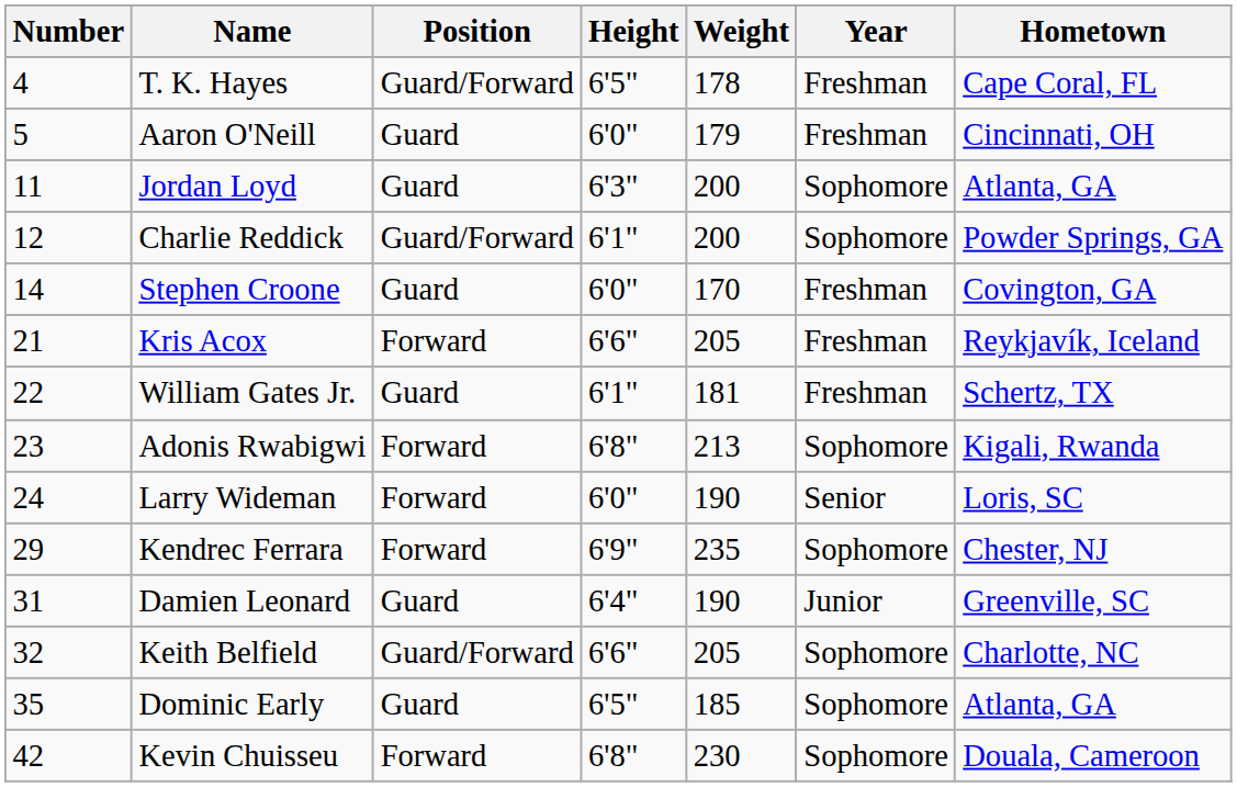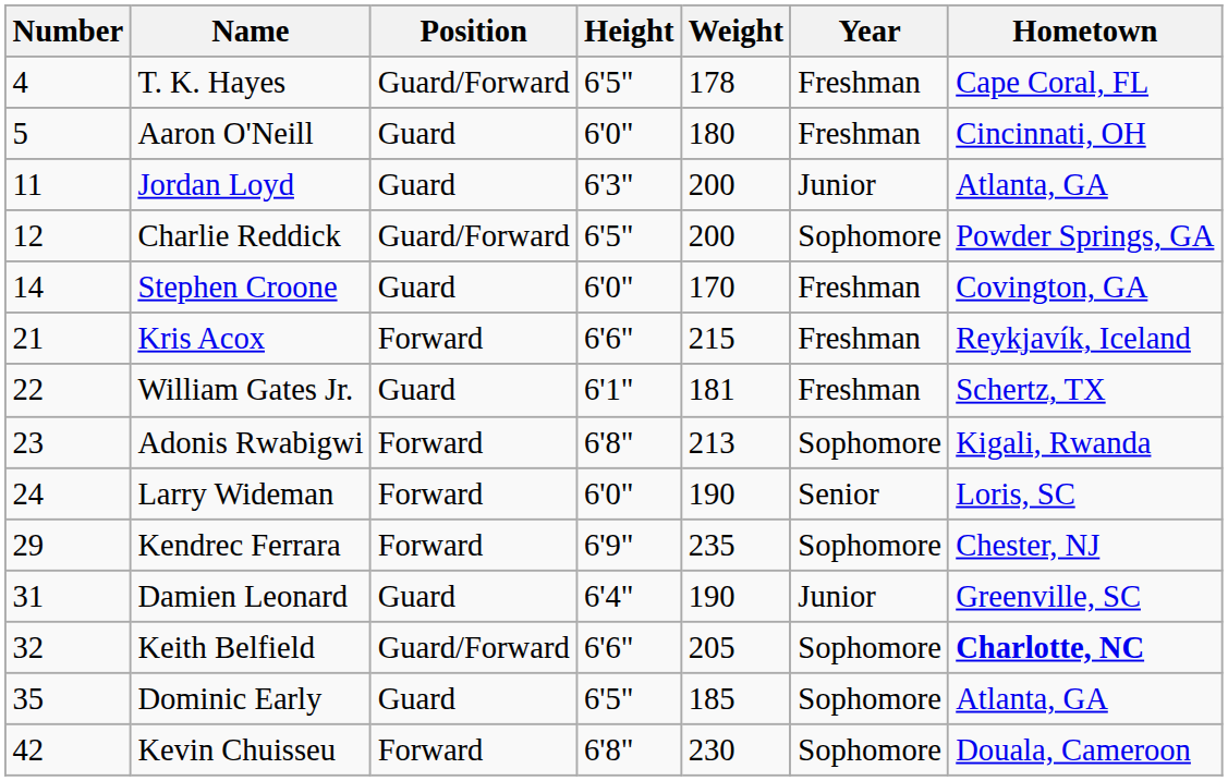 <table class="wikitable sortable" style="font-size: 95%;">
 <tr>
 <th>Number</th>
 <th>Name</th>
 <th>Position</th>
 <th>Height</th>
 <th>Weight</th>
 <th>Year</th>
 <th>Hometown</th>
 </tr>
 <tr>
 <td>4</td>
 <td>T. K. Hayes</td>
 <td>Guard/Forward</td>
 <td>6'5"</td>
 <td>178</td>
 <td>Freshman</td>
 <td><a href='#'>Cape Coral, FL</a></td>
 </tr>
 <tr>
 <td>5</td>
 <td>Aaron O'Neill</td>
 <td>Guard</td>
 <td>6'0"</td>
-<td>179</td>
+<td>180</td>
 <td>Freshman</td>
 <td><a href='#'>Cincinnati, OH</a></td>
 </tr>
 <tr>
 <td>11</td>
 <td><a href='#'>Jordan Loyd</a></td>
 <td>Guard</td>
 <td>6'3"</td>
 <td>200</td>
-<td>Sophomore</td>
+<td>Junior</td>
 <td><a href='#'>Atlanta, GA</a></td>
 </tr>
 <tr>
 <td>12</td>
 <td>Charlie Reddick</td>
 <td>Guard/Forward</td>
-<td>6'1"</td>
+<td>6'5"</td>
 <td>200</td>
 <td>Sophomore</td>
 <td><a href='#'>Powder Springs, GA</a></td>
 </tr>
 <tr>
 <td>14</td>
 <td><a href='#'>Stephen Croone</a></td>
 <td>Guard</td>
 <td>6'0"</td>
 <td>170</td>
 <td>Freshman</td>
 <td><a href='#'>Covington, GA</a></td>
 </tr>
 <tr>
 <td>21</td>
 <td><a href='#'>Kris Acox</a></td>
 <td>Forward</td>
 <td>6'6"</td>
-<td>205</td>
+<td>215</td>
 <td>Freshman</td>
 <td><a href='#'>Reykjavík, Iceland</a></td>
 </tr>
 <tr>
 <td>22</td>
 <td>William Gates Jr.</td>
 <td>Guard</td>
 <td>6'1"</td>
 <td>181</td>
 <td>Freshman</td>
 <td><a href='#'>Schertz, TX</a></td>
 </tr>
 <tr>
 <td>23</td>
 <td>Adonis Rwabigwi</td>
 <td>Forward</td>
 <td>6'8"</td>
 <td>213</td>
 <td>Sophomore</td>
 <td><a href='#'>Kigali, Rwanda</a></td>
 </tr>
 <tr>
 <td>24</td>
 <td>Larry Wideman</td>
 <td>Forward</td>
 <td>6'0"</td>
 <td>190</td>
 <td>Senior</td>
 <td><a href='#'>Loris, SC</a></td>
 </tr>
 <tr>
 <td>29</td>
 <td>Kendrec Ferrara</td>
 <td>Forward</td>
 <td>6'9"</td>
 <td>235</td>
 <td>Sophomore</td>
 <td><a href='#'>Chester, NJ</a></td>
 </tr>
 <tr>
 <td>31</td>
 <td>Damien Leonard</td>
 <td>Guard</td>
 <td>6'4"</td>
 <td>190</td>
 <td>Junior</td>
 <td><a href='#'>Greenville, SC</a></td>
 </tr>
 <tr>
 <td>32</td>
 <td>Keith Belfield</td>
 <td>Guard/Forward</td>
 <td>6'6"</td>
 <td>205</td>
 <td>Sophomore</td>
-<td><a href='#'>Charlotte, NC</a></td>
+<td><strong><a href='#'>Charlotte, NC</a></strong></td>
 </tr>
 <tr>
 <td>35</td>
 <td>Dominic Early</td>
 <td>Guard</td>
 <td>6'5"</td>
 <td>185</td>
 <td>Sophomore</td>
 <td><a href='#'>Atlanta, GA</a></td>
 </tr>
 <tr>
 <td>42</td>
 <td>Kevin Chuisseu</td>
 <td>Forward</td>
 <td>6'8"</td>
 <td>230</td>
 <td>Sophomore</td>
 <td><a href='#'>Douala, Cameroon</a></td>
 </tr>
 </table>
